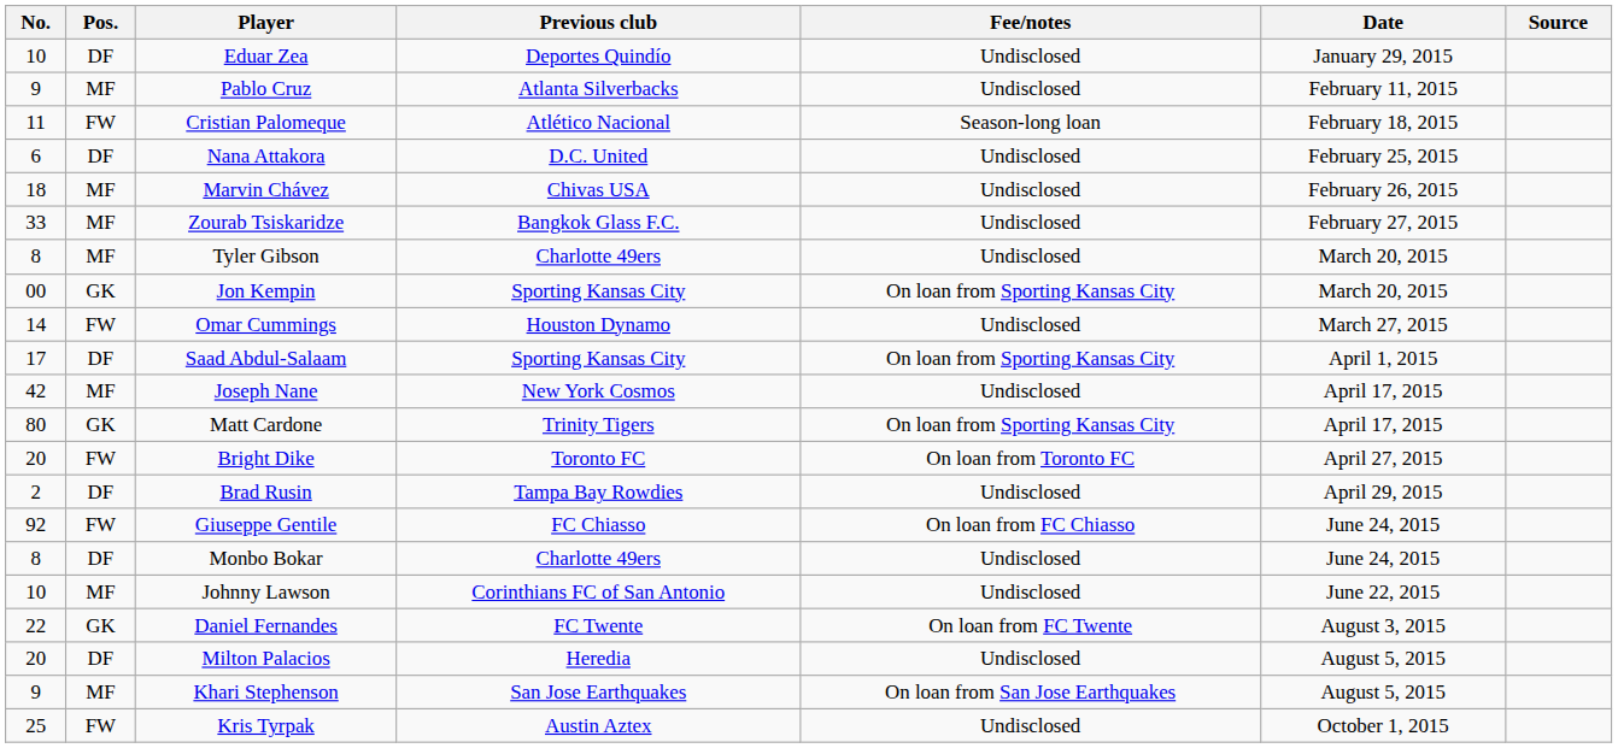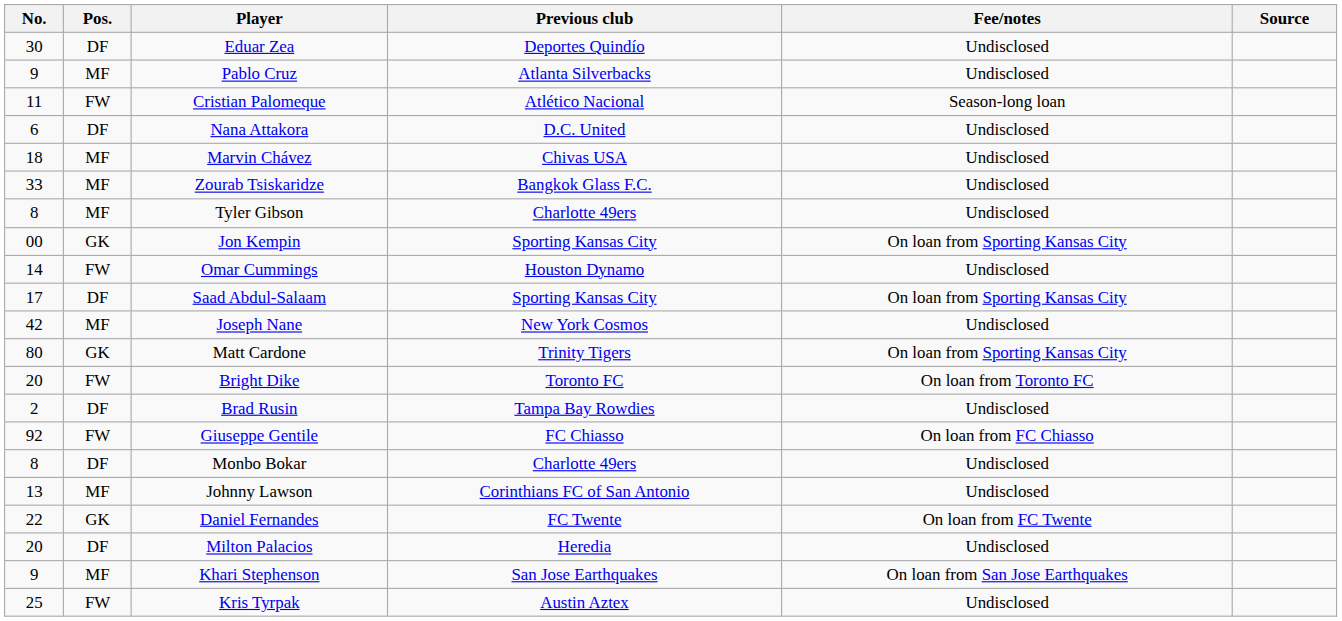 <table class="wikitable sortable" style="width:95%; font-size:95%; text-align:center;">
 <tr>
 <th>No.</th>
 <th>Pos.</th>
 <th>Player</th>
 <th>Previous club</th>
 <th>Fee/notes</th>
-<th>Date</th>
 <th>Source</th>
 </tr>
 <tr>
-<td>10</td>
+<td>30</td>
 <td>DF</td>
 <td> <a href='#'>Eduar Zea</a></td>
 <td> <a href='#'>Deportes Quindío</a></td>
 <td>Undisclosed</td>
-<td>January 29, 2015</td>
 <td></td>
 </tr>
 <tr>
 <td>9</td>
 <td>MF</td>
 <td> <a href='#'>Pablo Cruz</a></td>
 <td> <a href='#'>Atlanta Silverbacks</a></td>
 <td>Undisclosed</td>
-<td>February 11, 2015</td>
 <td></td>
 </tr>
 <tr>
 <td>11</td>
 <td>FW</td>
 <td> <a href='#'>Cristian Palomeque</a></td>
 <td> <a href='#'>Atlético Nacional</a></td>
 <td>Season-long loan</td>
-<td>February 18, 2015</td>
 <td></td>
 </tr>
 <tr>
 <td>6</td>
 <td>DF</td>
 <td> <a href='#'>Nana Attakora</a></td>
 <td> <a href='#'>D.C. United</a></td>
 <td>Undisclosed</td>
-<td>February 25, 2015</td>
 <td></td>
 </tr>
 <tr>
 <td>18</td>
 <td>MF</td>
 <td> <a href='#'>Marvin Chávez</a></td>
 <td> <a href='#'>Chivas USA</a></td>
 <td>Undisclosed</td>
-<td>February 26, 2015</td>
 <td></td>
 </tr>
 <tr>
 <td>33</td>
 <td>MF</td>
 <td> <a href='#'>Zourab Tsiskaridze</a></td>
 <td> <a href='#'>Bangkok Glass F.C.</a></td>
 <td>Undisclosed</td>
-<td>February 27, 2015</td>
 <td></td>
 </tr>
 <tr>
 <td>8</td>
 <td>MF</td>
 <td> Tyler Gibson</td>
 <td> <a href='#'>Charlotte 49ers</a></td>
 <td>Undisclosed</td>
-<td>March 20, 2015</td>
 <td></td>
 </tr>
 <tr>
 <td>00</td>
 <td>GK</td>
 <td> <a href='#'>Jon Kempin</a></td>
 <td> <a href='#'>Sporting Kansas City</a></td>
 <td>On loan from <a href='#'>Sporting Kansas City</a></td>
-<td>March 20, 2015</td>
 <td></td>
 </tr>
 <tr>
 <td>14</td>
 <td>FW</td>
 <td> <a href='#'>Omar Cummings</a></td>
 <td> <a href='#'>Houston Dynamo</a></td>
 <td>Undisclosed</td>
-<td>March 27, 2015</td>
 <td></td>
 </tr>
 <tr>
 <td>17</td>
 <td>DF</td>
 <td> <a href='#'>Saad Abdul-Salaam</a></td>
 <td> <a href='#'>Sporting Kansas City</a></td>
 <td>On loan from <a href='#'>Sporting Kansas City</a></td>
-<td>April 1, 2015</td>
 <td></td>
 </tr>
 <tr>
 <td>42</td>
 <td>MF</td>
 <td> <a href='#'>Joseph Nane</a></td>
 <td> <a href='#'>New York Cosmos</a></td>
 <td>Undisclosed</td>
-<td>April 17, 2015</td>
 <td></td>
 </tr>
 <tr>
 <td>80</td>
 <td>GK</td>
 <td> Matt Cardone</td>
 <td> <a href='#'>Trinity Tigers</a></td>
 <td>On loan from <a href='#'>Sporting Kansas City</a></td>
-<td>April 17, 2015</td>
 <td></td>
 </tr>
 <tr>
 <td>20</td>
 <td>FW</td>
 <td> <a href='#'>Bright Dike</a></td>
 <td> <a href='#'>Toronto FC</a></td>
 <td>On loan from <a href='#'>Toronto FC</a></td>
-<td>April 27, 2015</td>
 <td></td>
 </tr>
 <tr>
 <td>2</td>
 <td>DF</td>
 <td> <a href='#'>Brad Rusin</a></td>
 <td> <a href='#'>Tampa Bay Rowdies</a></td>
 <td>Undisclosed</td>
-<td>April 29, 2015</td>
 <td></td>
 </tr>
 <tr>
 <td>92</td>
 <td>FW</td>
 <td> <a href='#'>Giuseppe Gentile</a></td>
 <td> <a href='#'>FC Chiasso</a></td>
 <td>On loan from <a href='#'>FC Chiasso</a></td>
-<td>June 24, 2015</td>
 <td></td>
 </tr>
 <tr>
 <td>8</td>
 <td>DF</td>
 <td> Monbo Bokar</td>
 <td> <a href='#'>Charlotte 49ers</a></td>
 <td>Undisclosed</td>
-<td>June 24, 2015</td>
 <td></td>
 </tr>
 <tr>
-<td>10</td>
+<td>13</td>
 <td>MF</td>
 <td> Johnny Lawson</td>
 <td> <a href='#'>Corinthians FC of San Antonio</a></td>
 <td>Undisclosed</td>
-<td>June 22, 2015</td>
 <td></td>
 </tr>
 <tr>
 <td>22</td>
 <td>GK</td>
 <td> <a href='#'>Daniel Fernandes</a></td>
 <td> <a href='#'>FC Twente</a></td>
 <td>On loan from <a href='#'>FC Twente</a></td>
-<td>August 3, 2015</td>
 <td></td>
 </tr>
 <tr>
 <td>20</td>
 <td>DF</td>
 <td> <a href='#'>Milton Palacios</a></td>
 <td> <a href='#'>Heredia</a></td>
 <td>Undisclosed</td>
-<td>August 5, 2015</td>
 <td></td>
 </tr>
 <tr>
 <td>9</td>
 <td>MF</td>
 <td> <a href='#'>Khari Stephenson</a></td>
 <td> <a href='#'>San Jose Earthquakes</a></td>
 <td>On loan from <a href='#'>San Jose Earthquakes</a></td>
-<td>August 5, 2015</td>
 <td></td>
 </tr>
 <tr>
 <td>25</td>
 <td>FW</td>
 <td> <a href='#'>Kris Tyrpak</a></td>
 <td> <a href='#'>Austin Aztex</a></td>
 <td>Undisclosed</td>
-<td>October 1, 2015</td>
 <td></td>
 </tr>
 </table>
